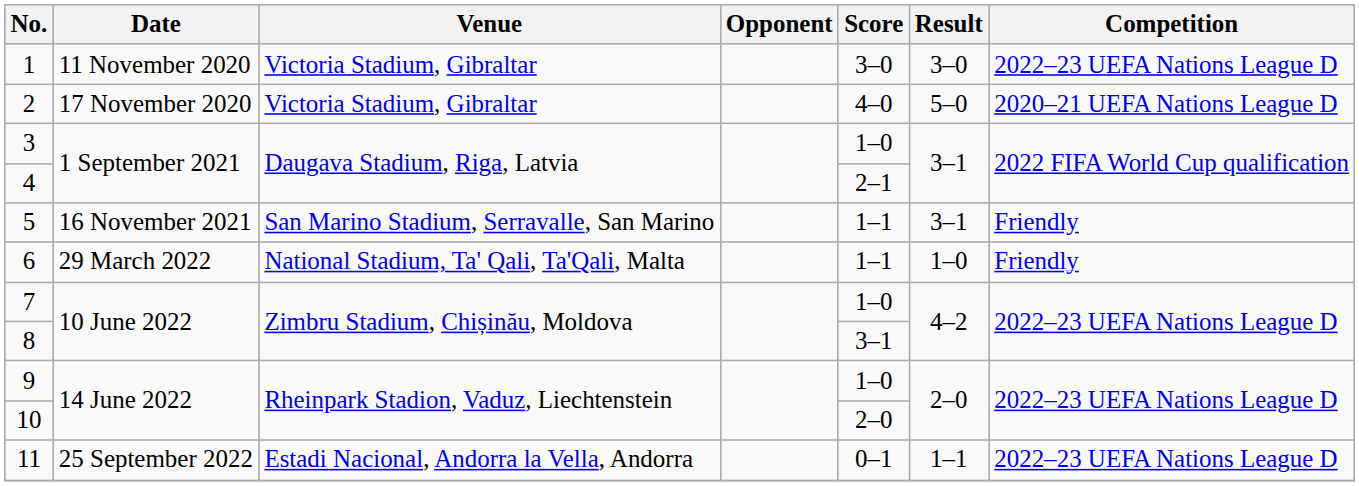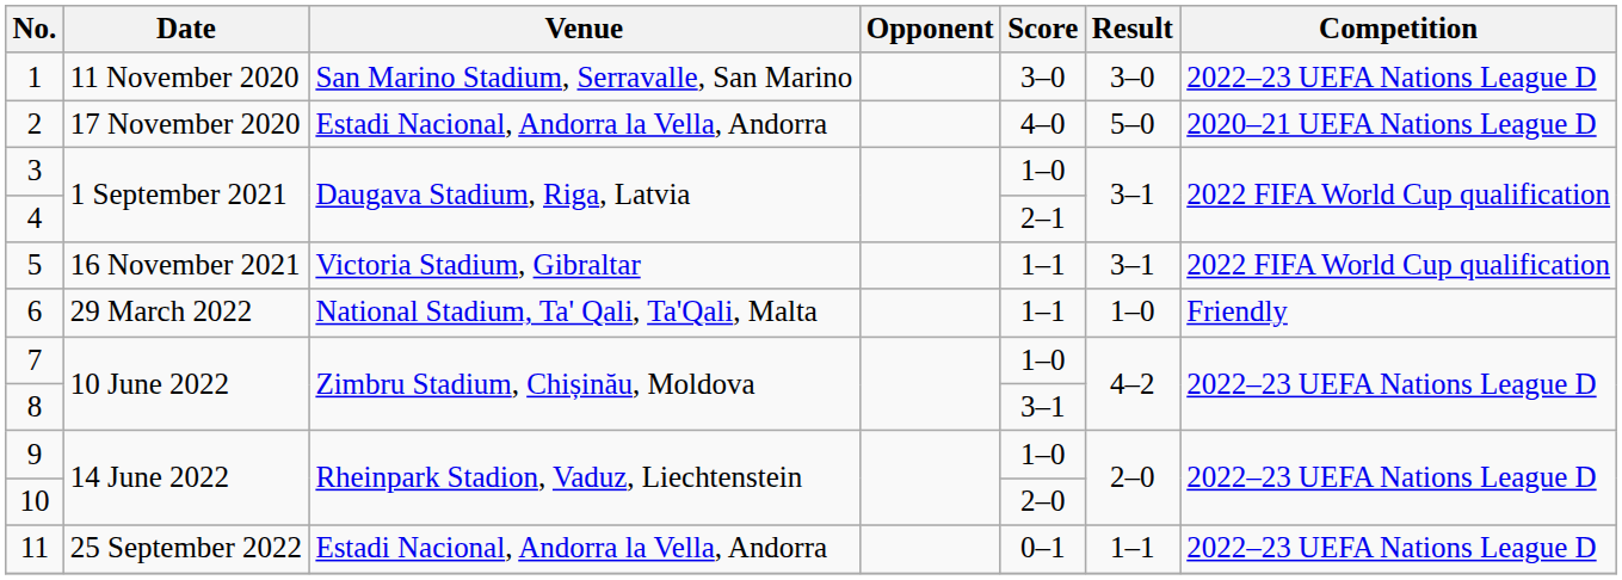 <table class="wikitable sortable">
 <tr>
 <th scope="col">No.</th>
 <th scope="col">Date</th>
 <th scope="col">Venue</th>
 <th scope="col">Opponent</th>
 <th scope="col">Score</th>
 <th scope="col">Result</th>
 <th scope="col">Competition</th>
 </tr>
 <tr>
 <td align="center">1</td>
 <td>11 November 2020</td>
-<td><a href='#'>Victoria Stadium</a>, <a href='#'>Gibraltar</a></td>
+<td><a href='#'>San Marino Stadium</a>, <a href='#'>Serravalle</a>, San Marino</td>
 <td></td>
 <td align="center">3–0</td>
 <td align="center">3–0</td>
 <td><a href='#'>2022–23 UEFA Nations League D</a></td>
 </tr>
 <tr>
 <td align="center">2</td>
 <td>17 November 2020</td>
-<td><a href='#'>Victoria Stadium</a>, <a href='#'>Gibraltar</a></td>
+<td><a href='#'>Estadi Nacional</a>, <a href='#'>Andorra la Vella</a>, Andorra</td>
 <td></td>
 <td align="center">4–0</td>
 <td align="center">5–0</td>
 <td><a href='#'>2020–21 UEFA Nations League D</a></td>
 </tr>
 <tr>
 <td align="center">3</td>
 <td rowspan="2">1 September 2021</td>
 <td rowspan="2"><a href='#'>Daugava Stadium</a>, <a href='#'>Riga</a>, Latvia</td>
 <td rowspan="2"></td>
 <td align="center">1–0</td>
 <td rowspan="2" align="center">3–1</td>
 <td rowspan="2"><a href='#'>2022 FIFA World Cup qualification</a></td>
 </tr>
 <tr>
 <td align="center">4</td>
 <td align="center">2–1</td>
 </tr>
 <tr>
 <td align="center">5</td>
 <td>16 November 2021</td>
-<td><a href='#'>San Marino Stadium</a>, <a href='#'>Serravalle</a>, San Marino</td>
+<td><a href='#'>Victoria Stadium</a>, <a href='#'>Gibraltar</a></td>
 <td></td>
 <td align="center">1–1</td>
 <td align="center">3–1</td>
-<td><a href='#'>Friendly</a></td>
+<td><a href='#'>2022 FIFA World Cup qualification</a></td>
 </tr>
 <tr>
 <td align="center">6</td>
 <td>29 March 2022</td>
 <td><a href='#'>National Stadium, Ta' Qali</a>, <a href='#'>Ta'Qali</a>, Malta</td>
 <td></td>
 <td align="center">1–1</td>
 <td align="center">1–0</td>
 <td><a href='#'>Friendly</a></td>
 </tr>
 <tr>
 <td align="center">7</td>
 <td rowspan="2">10 June 2022</td>
 <td rowspan="2"><a href='#'>Zimbru Stadium</a>, <a href='#'>Chișinău</a>, Moldova</td>
 <td rowspan="2"></td>
 <td align="center">1–0</td>
 <td rowspan="2" align="center">4–2</td>
 <td rowspan="2"><a href='#'>2022–23 UEFA Nations League D</a></td>
 </tr>
 <tr>
 <td align="center">8</td>
 <td align="center">3–1</td>
 </tr>
 <tr>
 <td align="center">9</td>
 <td rowspan="2">14 June 2022</td>
 <td rowspan="2"><a href='#'>Rheinpark Stadion</a>, <a href='#'>Vaduz</a>, Liechtenstein</td>
 <td rowspan="2"></td>
 <td align="center">1–0</td>
 <td rowspan="2" align="center">2–0</td>
 <td rowspan="2"><a href='#'>2022–23 UEFA Nations League D</a></td>
 </tr>
 <tr>
 <td align="center">10</td>
 <td align="center">2–0</td>
 </tr>
 <tr>
 <td align="center">11</td>
 <td>25 September 2022</td>
 <td><a href='#'>Estadi Nacional</a>, <a href='#'>Andorra la Vella</a>, Andorra</td>
 <td></td>
 <td align="center">0–1</td>
 <td align="center">1–1</td>
 <td><a href='#'>2022–23 UEFA Nations League D</a></td>
 </tr>
 <tr>
 </tr>
 </table>
